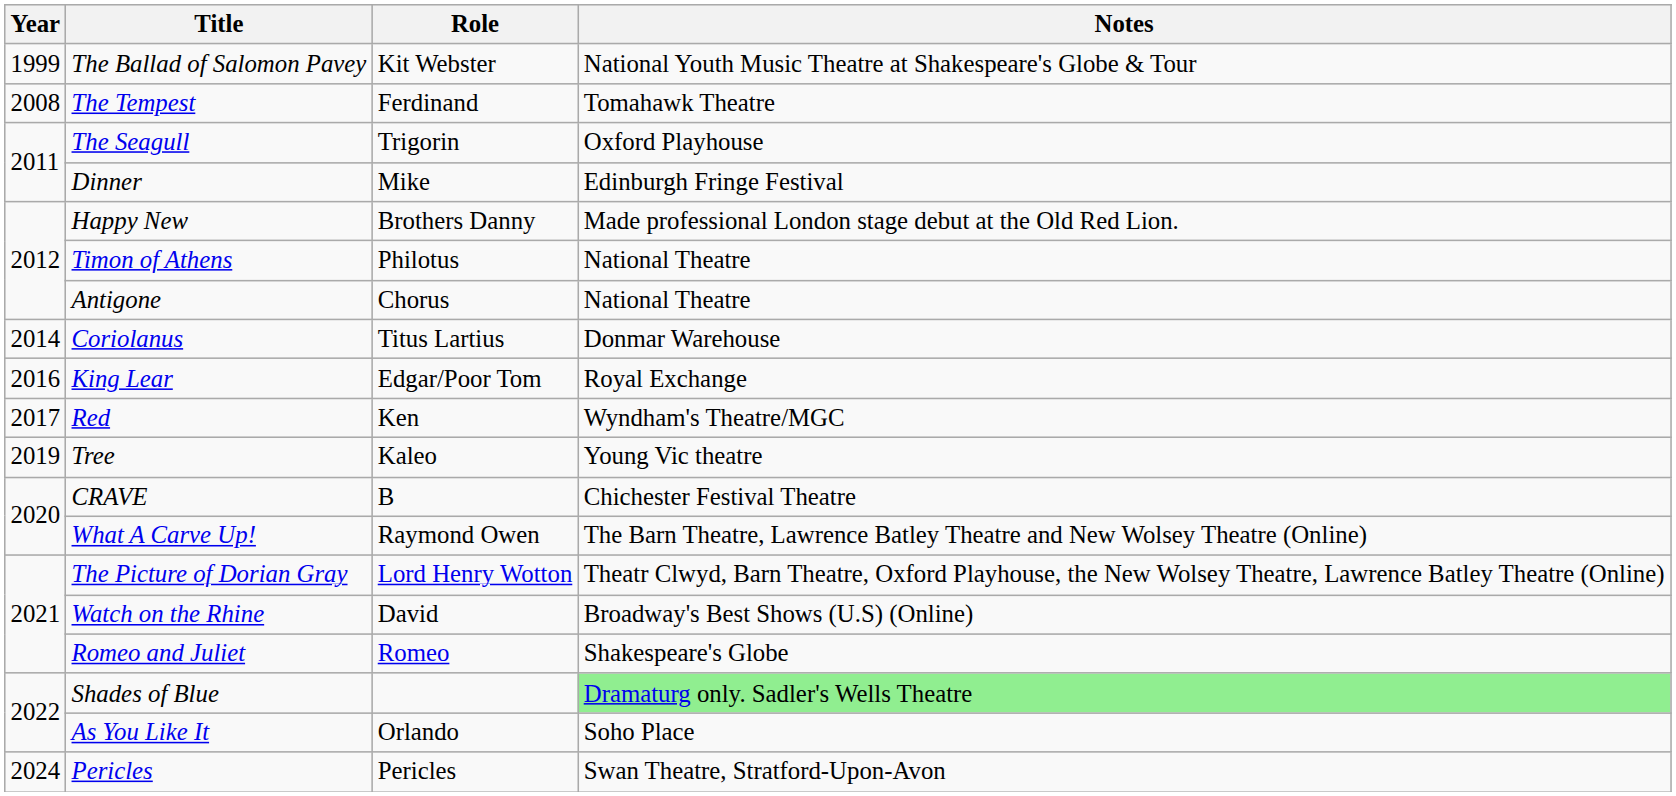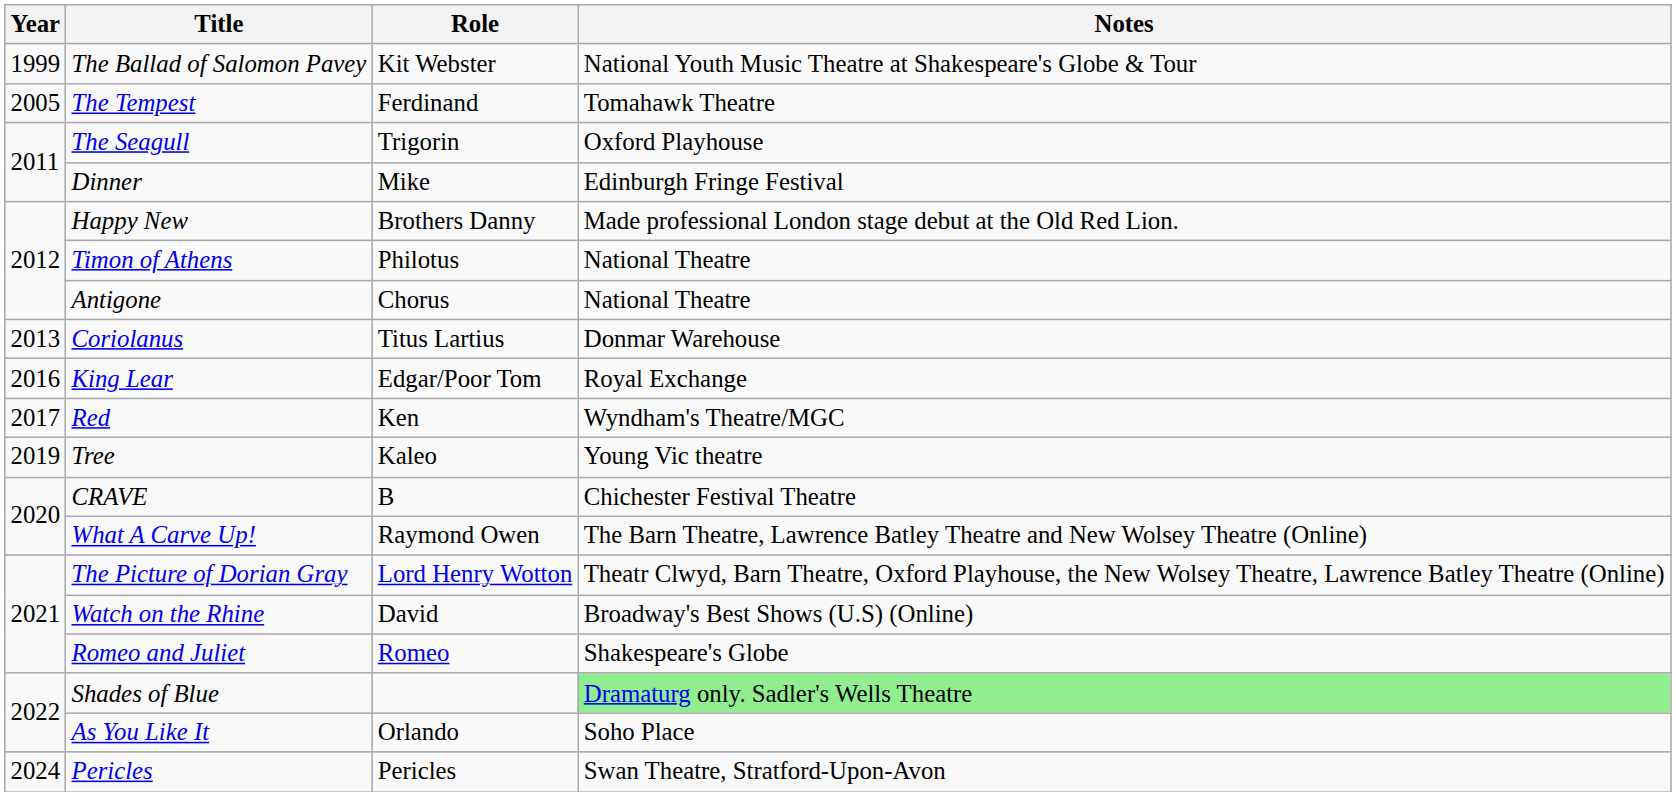 <table class="wikitable">
 <tr>
 <th>Year</th>
 <th>Title</th>
 <th>Role</th>
 <th>Notes</th>
 </tr>
 <tr>
 <td>1999</td>
 <td><em>The Ballad of Salomon Pavey</em></td>
 <td>Kit Webster</td>
 <td>National Youth Music Theatre at Shakespeare's Globe & Tour</td>
 </tr>
 <tr>
-<td>2008</td>
+<td>2005</td>
 <td><em><a href='#'>The Tempest</a></em></td>
 <td>Ferdinand</td>
 <td>Tomahawk Theatre</td>
 </tr>
 <tr>
 <td rowspan="2">2011</td>
 <td><em><a href='#'>The Seagull</a></em></td>
 <td>Trigorin</td>
 <td>Oxford Playhouse</td>
 </tr>
 <tr>
 <td><em>Dinner</em></td>
 <td>Mike</td>
 <td>Edinburgh Fringe Festival</td>
 </tr>
 <tr>
 <td rowspan="3">2012</td>
 <td><em>Happy New</em></td>
 <td>Brothers Danny</td>
 <td>Made professional London stage debut at the Old Red Lion.</td>
 </tr>
 <tr>
 <td><em><a href='#'>Timon of Athens</a></em></td>
 <td>Philotus</td>
 <td>National Theatre</td>
 </tr>
 <tr>
 <td><em>Antigone</em></td>
 <td>Chorus</td>
 <td>National Theatre</td>
 </tr>
 <tr>
-<td>2014</td>
+<td>2013</td>
 <td><em><a href='#'>Coriolanus</a></em></td>
 <td>Titus Lartius</td>
 <td>Donmar Warehouse</td>
 </tr>
 <tr>
 <td>2016</td>
 <td><em><a href='#'>King Lear</a></em></td>
 <td>Edgar/Poor Tom</td>
 <td>Royal Exchange</td>
 </tr>
 <tr>
 <td>2017</td>
 <td><em><a href='#'>Red</a></em></td>
 <td>Ken</td>
 <td>Wyndham's Theatre/MGC</td>
 </tr>
 <tr>
 <td>2019</td>
 <td><em>Tree</em></td>
 <td>Kaleo</td>
 <td>Young Vic theatre</td>
 </tr>
 <tr>
 <td rowspan="2">2020</td>
 <td><em>CRAVE</em></td>
 <td>B</td>
 <td>Chichester Festival Theatre</td>
 </tr>
 <tr>
 <td><em><a href='#'>What A Carve Up!</a></em></td>
 <td>Raymond Owen</td>
 <td>The Barn Theatre, Lawrence Batley Theatre and New Wolsey Theatre (Online)</td>
 </tr>
 <tr>
 <td rowspan="3">2021</td>
 <td><em><a href='#'>The Picture of Dorian Gray</a></em></td>
 <td><a href='#'>Lord Henry Wotton</a></td>
 <td>Theatr Clwyd, Barn Theatre, Oxford Playhouse, the New Wolsey Theatre, Lawrence Batley Theatre (Online)</td>
 </tr>
 <tr>
 <td><em><a href='#'>Watch on the Rhine</a></em></td>
 <td>David</td>
 <td>Broadway's Best Shows (U.S) (Online)</td>
 </tr>
 <tr>
 <td><em><a href='#'>Romeo and Juliet</a></em></td>
 <td><a href='#'>Romeo</a></td>
 <td>Shakespeare's Globe</td>
 </tr>
 <tr>
 <td rowspan="2">2022</td>
 <td><em>Shades of Blue</em></td>
 <td></td>
 <td style="background: lightgreen;"><a href='#'>Dramaturg</a> only. Sadler's Wells Theatre</td>
 </tr>
 <tr>
 <td><em><a href='#'>As You Like It</a></em></td>
 <td>Orlando</td>
 <td>Soho Place</td>
 </tr>
 <tr>
 <td>2024</td>
 <td><em><a href='#'>Pericles</a></em></td>
 <td>Pericles</td>
 <td>Swan Theatre, Stratford-Upon-Avon</td>
 </tr>
 </table>
